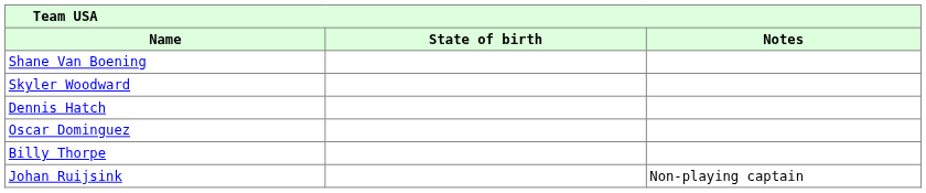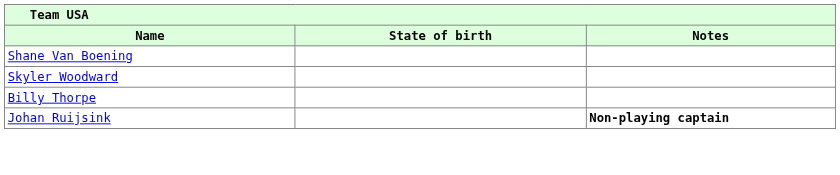 <table border="1" cellpadding="3" width="70%" style="border-collapse: collapse;">
 <tr bgcolor="#ddffdd">
 <td colspan=3>   <strong>Team USA</strong></td>
 </tr>
 <tr bgcolor="#ddffdd">
 <th width=35%>Name</th>
 <th width=35%>State of birth</th>
 <th width=30%%>Notes</th>
 </tr>
 <tr>
 <td><a href='#'>Shane Van Boening</a></td>
 <td></td>
 <td></td>
 </tr>
 <tr>
 <td><a href='#'>Skyler Woodward</a></td>
 <td></td>
 <td></td>
 </tr>
 <tr>
-<td><a href='#'>Dennis Hatch</a></td>
-<td></td>
-<td></td>
-</tr>
-<tr>
-<td><a href='#'>Oscar Dominguez</a></td>
-<td></td>
-<td></td>
-</tr>
-<tr>
 <td><a href='#'>Billy Thorpe</a></td>
 <td></td>
 <td></td>
 </tr>
 <tr>
 <td><a href='#'>Johan Ruijsink</a></td>
 <td></td>
-<td>Non-playing captain</td>
+<td><strong>Non-playing captain</strong></td>
 </tr>
 </table>
